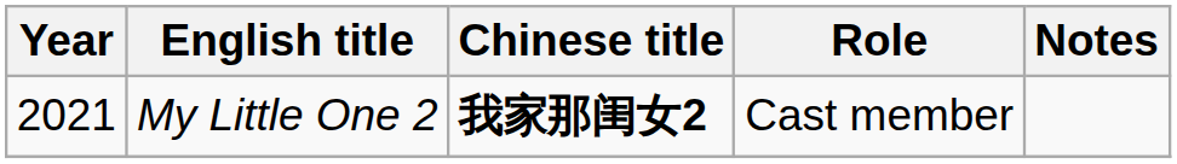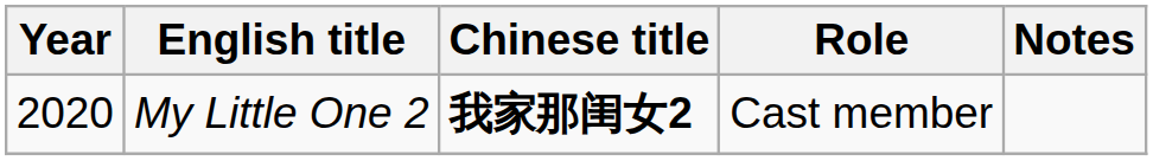 <table class="wikitable">
 <tr>
 <th>Year</th>
 <th>English title</th>
 <th>Chinese title</th>
 <th>Role</th>
 <th>Notes</th>
 </tr>
 <tr>
-<td>2021</td>
+<td>2020</td>
 <td><em>My Little One 2</em></td>
 <td><strong>我家那闺女2</strong></td>
 <td>Cast member</td>
 <td></td>
 </tr>
 <tr>
 </tr>
 </table>
